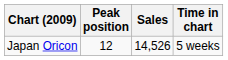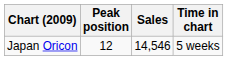 <table class="wikitable">
 <tr>
 <th align="left">Chart (2009)</th>
 <th align="center">Peak<br>position</th>
 <th align="center">Sales</th>
 <th align="center">Time in<br>chart</th>
 </tr>
 <tr>
 <td align="left">Japan <a href='#'>Oricon</a></td>
 <td align="center">12</td>
-<td align="center">14,526</td>
+<td align="center">14,546</td>
 <td align="">5 weeks</td>
 </tr>
 </table>
